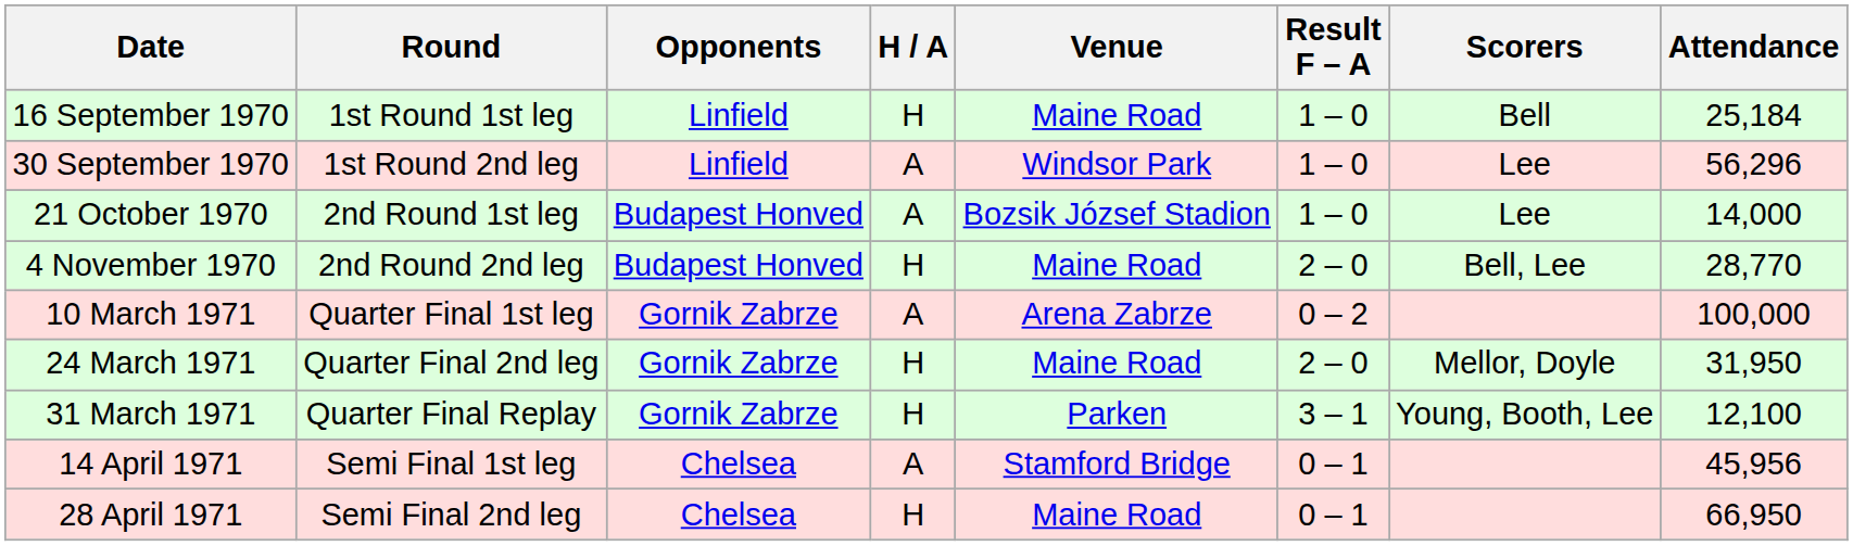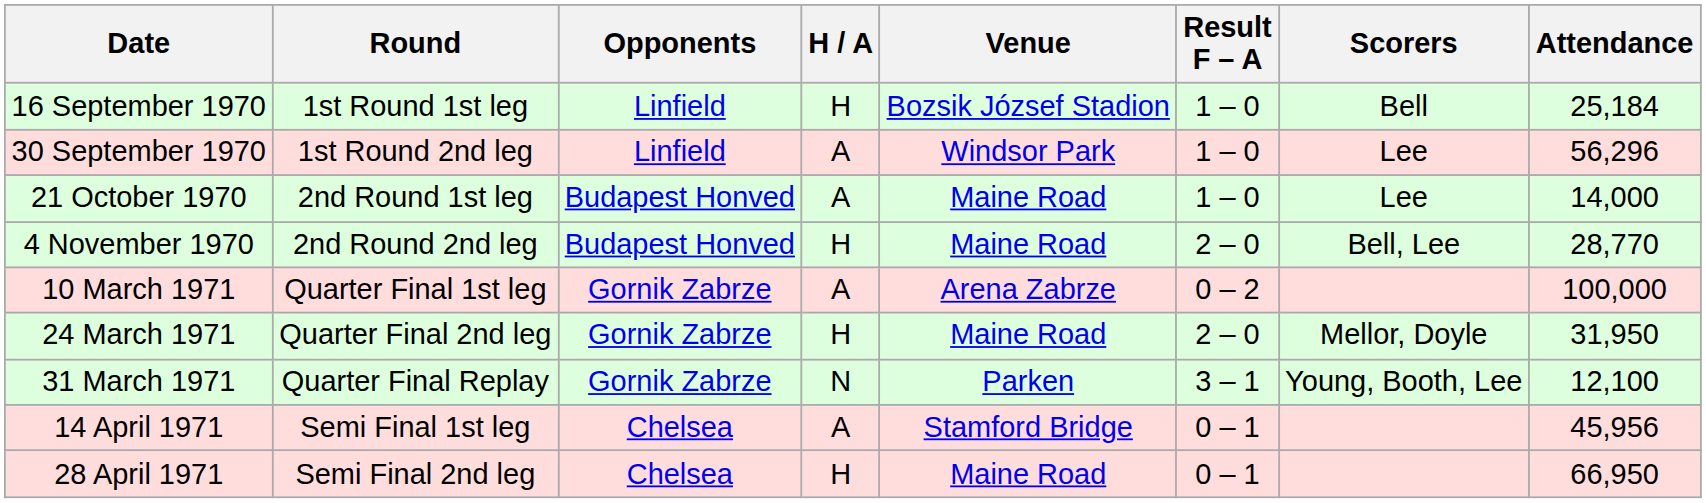 <table class="wikitable" style="text-align:center">
 <tr>
 <th>Date</th>
 <th>Round</th>
 <th>Opponents</th>
 <th>H / A</th>
 <th>Venue</th>
 <th>Result<br>F – A</th>
 <th>Scorers</th>
 <th>Attendance</th>
 </tr>
 <tr bgcolor="#ddffdd">
 <td>16 September 1970</td>
 <td>1st Round 1st leg</td>
 <td><a href='#'>Linfield</a></td>
 <td>H</td>
-<td><a href='#'>Maine Road</a></td>
+<td><a href='#'>Bozsik József Stadion</a></td>
 <td>1 – 0</td>
 <td>Bell</td>
 <td>25,184</td>
 </tr>
 <tr bgcolor="#ffdddd">
 <td>30 September 1970</td>
 <td>1st Round 2nd leg</td>
 <td><a href='#'>Linfield</a></td>
 <td>A</td>
 <td><a href='#'>Windsor Park</a></td>
 <td>1 – 0</td>
 <td>Lee</td>
 <td>56,296</td>
 </tr>
 <tr bgcolor="#ddffdd">
 <td>21 October 1970</td>
 <td>2nd Round 1st leg</td>
 <td><a href='#'>Budapest Honved</a></td>
 <td>A</td>
-<td><a href='#'>Bozsik József Stadion</a></td>
+<td><a href='#'>Maine Road</a></td>
 <td>1 – 0</td>
 <td>Lee</td>
 <td>14,000</td>
 </tr>
 <tr bgcolor="#ddffdd">
 <td>4 November 1970</td>
 <td>2nd Round 2nd leg</td>
 <td><a href='#'>Budapest Honved</a></td>
 <td>H</td>
 <td><a href='#'>Maine Road</a></td>
 <td>2 – 0</td>
 <td>Bell, Lee</td>
 <td>28,770</td>
 </tr>
 <tr bgcolor="#ffdddd">
 <td>10 March 1971</td>
 <td>Quarter Final 1st leg</td>
 <td><a href='#'>Gornik Zabrze</a></td>
 <td>A</td>
 <td><a href='#'>Arena Zabrze</a></td>
 <td>0 – 2</td>
 <td></td>
 <td>100,000</td>
 </tr>
 <tr bgcolor="#ddffdd">
 <td>24 March 1971</td>
 <td>Quarter Final 2nd leg</td>
 <td><a href='#'>Gornik Zabrze</a></td>
 <td>H</td>
 <td><a href='#'>Maine Road</a></td>
 <td>2 – 0</td>
 <td>Mellor, Doyle</td>
 <td>31,950</td>
 </tr>
 <tr bgcolor="#ddffdd">
 <td>31 March 1971</td>
 <td>Quarter Final Replay</td>
 <td><a href='#'>Gornik Zabrze</a></td>
-<td>H</td>
+<td>N</td>
 <td><a href='#'>Parken</a></td>
 <td>3 – 1</td>
 <td>Young, Booth, Lee</td>
 <td>12,100</td>
 </tr>
 <tr bgcolor="#ffdddd">
 <td>14 April 1971</td>
 <td>Semi Final 1st leg</td>
 <td><a href='#'>Chelsea</a></td>
 <td>A</td>
 <td><a href='#'>Stamford Bridge</a></td>
 <td>0 – 1</td>
 <td></td>
 <td>45,956</td>
 </tr>
 <tr bgcolor="#ffdddd">
 <td>28 April 1971</td>
 <td>Semi Final 2nd leg</td>
 <td><a href='#'>Chelsea</a></td>
 <td>H</td>
 <td><a href='#'>Maine Road</a></td>
 <td>0 – 1</td>
 <td></td>
 <td>66,950</td>
 </tr>
 </table>
